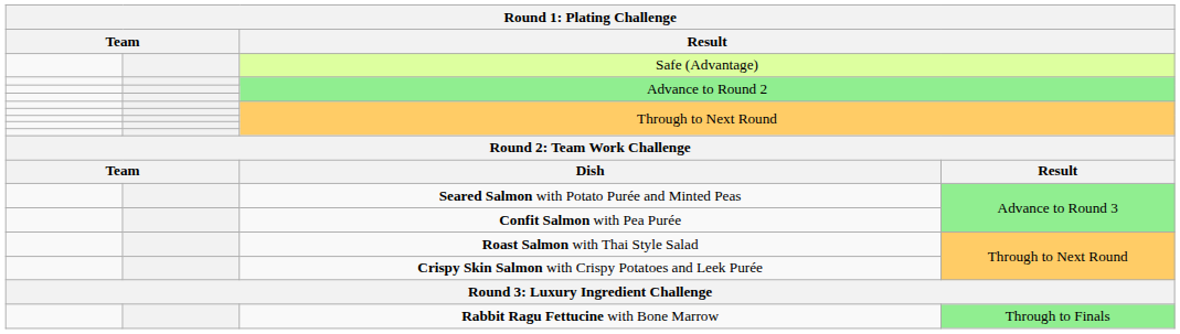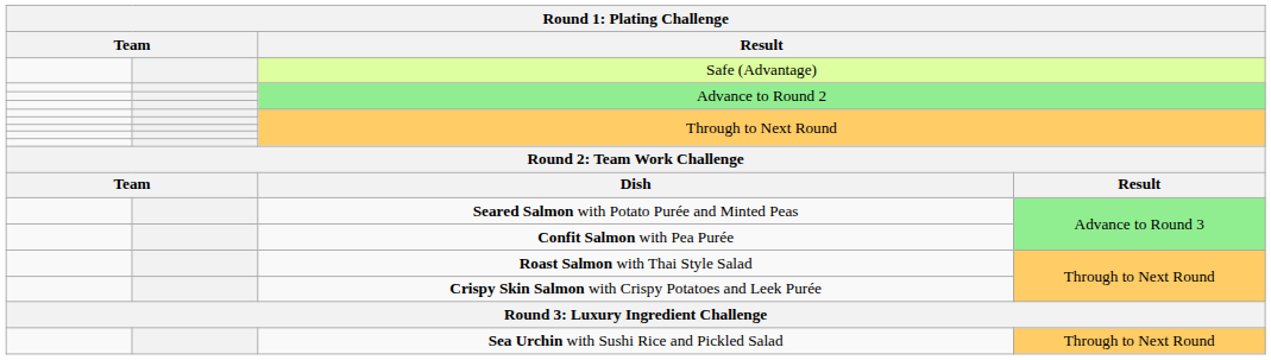 <table class="wikitable plainrowheaders" style="margin:1em auto; text-align:center; font-size:90%; width:80em;">
 <tr>
 <th colspan="4" >Round 1: Plating Challenge</th>
 </tr>
 <tr>
 <th style="width:20%;" colspan="2">Team</th>
 <th colspan="2" style="width:60%;">Result</th>
 </tr>
 <tr>
 <td></td>
 <th></th>
 <td colspan="2" bgcolor="DDFF9F">Safe (Advantage)</td>
 </tr>
 <tr>
 <td></td>
 <th></th>
 <td colspan="2" rowspan="3" style="background:lightgreen">Advance to Round 2</td>
 </tr>
 <tr>
 <td></td>
 <th></th>
 </tr>
 <tr>
 <td></td>
 <th></th>
 </tr>
 <tr>
 <td></td>
 <th></th>
 <td colspan="2" rowspan="5" bgcolor="FFCC66">Through to Next Round</td>
 </tr>
 <tr>
 <td></td>
 <th></th>
 </tr>
 <tr>
 <td></td>
 <th></th>
 </tr>
 <tr>
 <td></td>
 <th></th>
 </tr>
 <tr>
 <td></td>
 <th></th>
 </tr>
 <tr>
 <th colspan="4" >Round 2: Team Work Challenge</th>
 </tr>
 <tr>
 <th style="width:20%;" colspan="2">Team</th>
 <th style="width:60%;">Dish</th>
 <th style="width:20%;">Result</th>
 </tr>
 <tr>
 <td></td>
 <th></th>
 <td><strong>Seared Salmon</strong> with Potato Purée and Minted Peas</td>
 <td rowspan="2" style="background:lightgreen">Advance to Round 3</td>
 </tr>
 <tr>
 <td></td>
 <th></th>
 <td><strong>Confit Salmon</strong> with Pea Purée</td>
 </tr>
 <tr>
 <td></td>
 <th></th>
 <td><strong>Roast Salmon</strong> with Thai Style Salad</td>
 <td rowspan="2" bgcolor="FFCC66">Through to Next Round</td>
 </tr>
 <tr>
 <td></td>
 <th></th>
 <td><strong>Crispy Skin Salmon</strong> with Crispy Potatoes and Leek Purée</td>
 </tr>
 <tr>
 <th colspan="4" >Round 3: Luxury Ingredient Challenge</th>
 </tr>
 <tr>
 <td></td>
 <th></th>
-<td><strong>Rabbit Ragu Fettucine</strong> with Bone Marrow</td>
-<td style="background:lightgreen">Through to Finals</td>
+<td><strong>Sea Urchin</strong> with Sushi Rice and Pickled Salad</td>
+<td bgcolor="FFCC66">Through to Next Round</td>
 </tr>
 </table>
